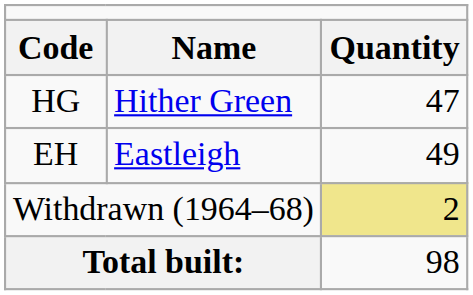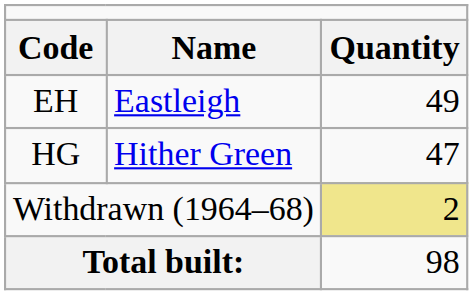 <table class="wikitable floatright">
 <tr>
 <td colspan=3></td>
 </tr>
 <tr>
 <th>Code</th>
 <th>Name</th>
 <th>Quantity</th>
 </tr>
 <tr>
+<td style="text-align:center">EH</td>
+<td><a href='#'>Eastleigh</a></td>
+<td style="text-align:right">49</td>
+</tr>
+<tr>
 <td style="text-align:center">HG</td>
 <td><a href='#'>Hither Green</a></td>
 <td style="text-align:right">47</td>
-</tr>
-<tr>
-<td style="text-align:center">EH</td>
-<td><a href='#'>Eastleigh</a></td>
-<td style="text-align:right">49</td>
 </tr>
 <tr>
 <td colspan=2>Withdrawn (1964–68)</td>
 <td style="background: khaki; text-align:right">2</td>
 </tr>
 <tr>
 <th colspan=2 scope=row>Total built:</th>
 <td style="text-align:right">98</td>
 </tr>
 </table>
